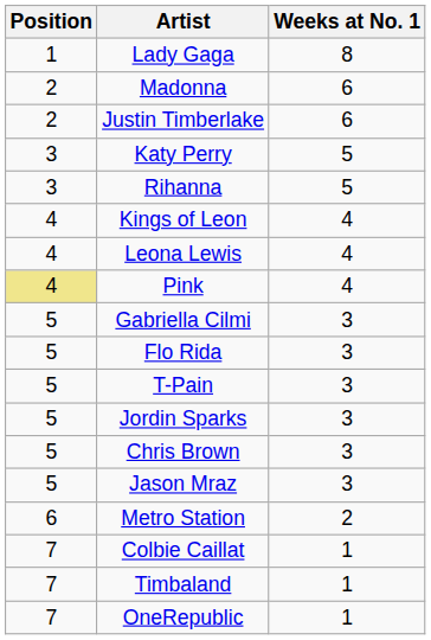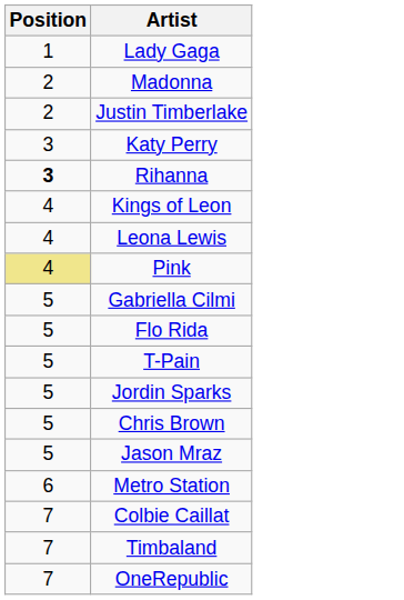 <table class="wikitable">
 <tr>
 <th style="text-align: center;">Position</th>
 <th style="text-align: center;">Artist</th>
-<th style="text-align: center;">Weeks at No. 1</th>
 </tr>
 <tr>
 <td style="text-align: center;">1</td>
 <td style="text-align: center;"><a href='#'>Lady Gaga</a></td>
-<td style="text-align: center;">8</td>
 </tr>
 <tr>
 <td style="text-align: center;">2</td>
 <td style="text-align: center;"><a href='#'>Madonna</a></td>
-<td style="text-align: center;">6</td>
 </tr>
 <tr>
 <td style="text-align: center;">2</td>
 <td style="text-align: center;"><a href='#'>Justin Timberlake</a></td>
-<td style="text-align: center;">6</td>
 </tr>
 <tr>
 <td style="text-align: center;">3</td>
 <td style="text-align: center;"><a href='#'>Katy Perry</a></td>
-<td style="text-align: center;">5</td>
 </tr>
 <tr>
-<td style="text-align: center;">3</td>
+<td style="text-align: center;"><strong>3</strong></td>
 <td style="text-align: center;"><a href='#'>Rihanna</a></td>
-<td style="text-align: center;">5</td>
 </tr>
 <tr>
 <td style="text-align: center;">4</td>
 <td style="text-align: center;"><a href='#'>Kings of Leon</a></td>
-<td style="text-align: center;">4</td>
 </tr>
 <tr>
 <td style="text-align: center;">4</td>
 <td style="text-align: center;"><a href='#'>Leona Lewis</a></td>
-<td style="text-align: center;">4</td>
 </tr>
 <tr>
 <td style="background: khaki; text-align: center;">4</td>
 <td style="text-align: center;"><a href='#'>Pink</a></td>
-<td style="text-align: center;">4</td>
 </tr>
 <tr>
 <td style="text-align: center;">5</td>
 <td style="text-align: center;"><a href='#'>Gabriella Cilmi</a></td>
-<td style="text-align: center;">3</td>
 </tr>
 <tr>
 <td style="text-align: center;">5</td>
 <td style="text-align: center;"><a href='#'>Flo Rida</a></td>
-<td style="text-align: center;">3</td>
 </tr>
 <tr>
 <td style="text-align: center;">5</td>
 <td style="text-align: center;"><a href='#'>T-Pain</a></td>
-<td style="text-align: center;">3</td>
 </tr>
 <tr>
 <td style="text-align: center;">5</td>
 <td style="text-align: center;"><a href='#'>Jordin Sparks</a></td>
-<td style="text-align: center;">3</td>
 </tr>
 <tr>
 <td style="text-align: center;">5</td>
 <td style="text-align: center;"><a href='#'>Chris Brown</a></td>
-<td style="text-align: center;">3</td>
 </tr>
 <tr>
 <td style="text-align: center;">5</td>
 <td style="text-align: center;"><a href='#'>Jason Mraz</a></td>
-<td style="text-align: center;">3</td>
 </tr>
 <tr>
 <td style="text-align: center;">6</td>
 <td style="text-align: center;"><a href='#'>Metro Station</a></td>
-<td style="text-align: center;">2</td>
 </tr>
 <tr>
 <td style="text-align: center;">7</td>
 <td style="text-align: center;"><a href='#'>Colbie Caillat</a></td>
-<td style="text-align: center;">1</td>
 </tr>
 <tr>
 <td style="text-align: center;">7</td>
 <td style="text-align: center;"><a href='#'>Timbaland</a></td>
-<td style="text-align: center;">1</td>
 </tr>
 <tr>
 <td style="text-align: center;">7</td>
 <td style="text-align: center;"><a href='#'>OneRepublic</a></td>
-<td style="text-align: center;">1</td>
 </tr>
 </table>
